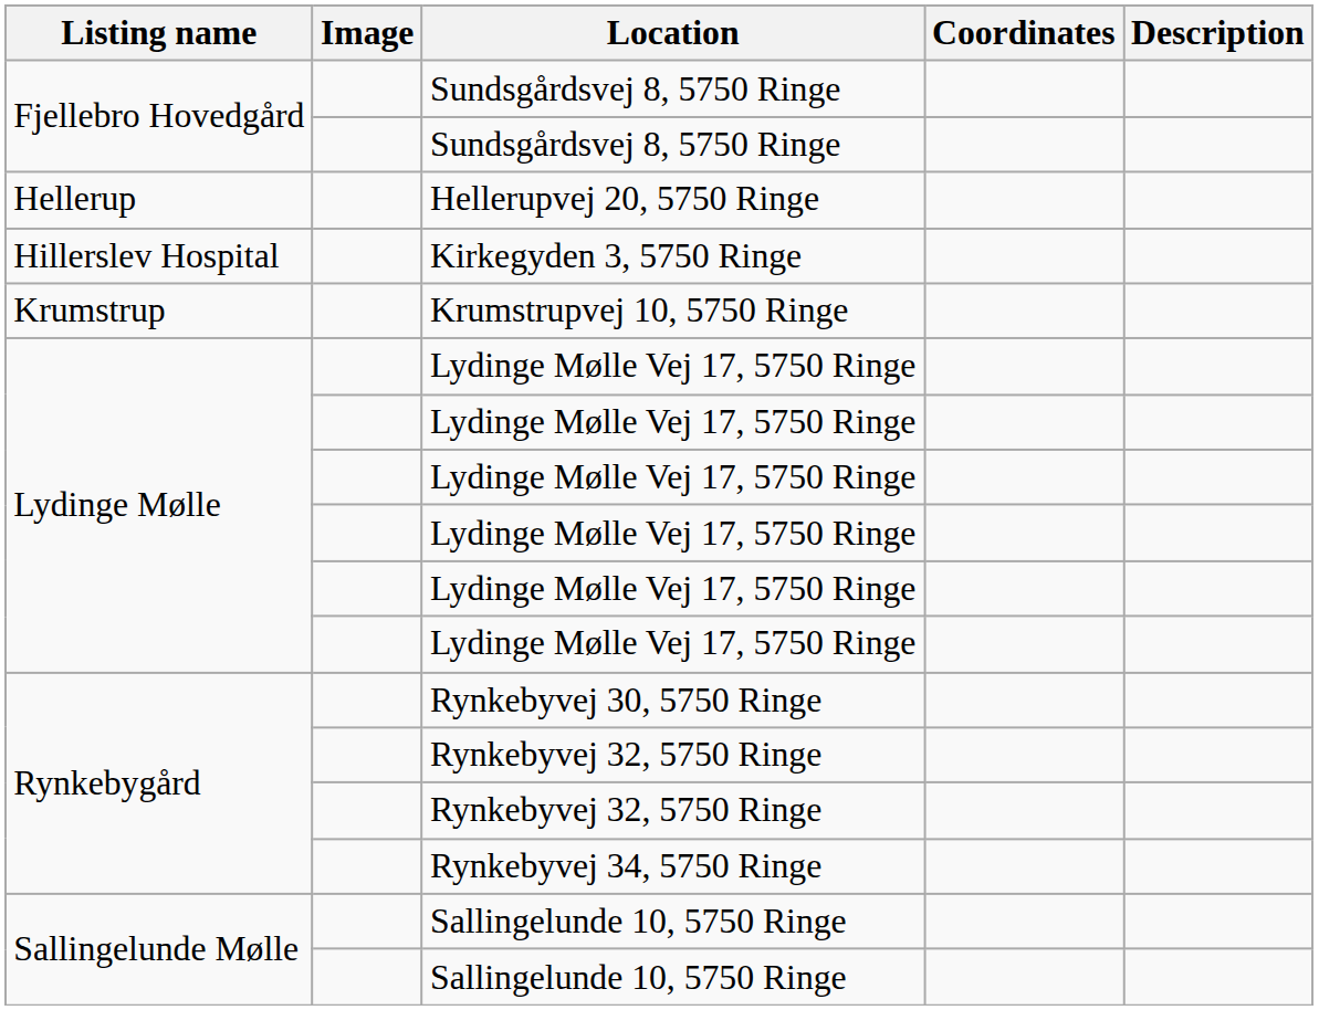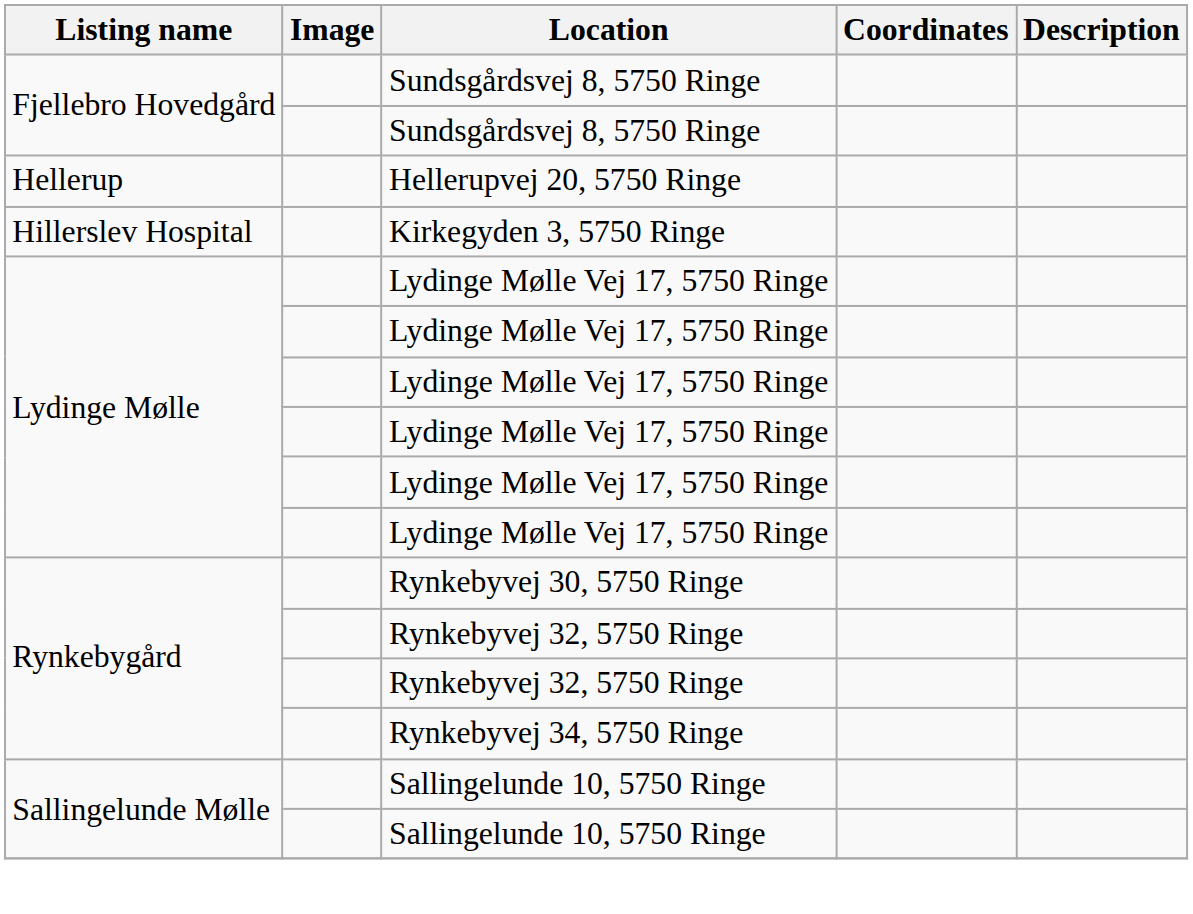 <table class="wikitable sortable">
 <tr>
 <th>Listing name</th>
 <th>Image</th>
 <th>Location</th>
 <th>Coordinates</th>
 <th>Description</th>
 </tr>
 <tr>
 <td rowspan="2">Fjellebro Hovedgård</td>
 <td></td>
 <td>Sundsgårdsvej 8, 5750 Ringe</td>
 <td></td>
 <td></td>
 </tr>
 <tr>
 <td></td>
 <td>Sundsgårdsvej 8, 5750 Ringe</td>
 <td></td>
 <td></td>
 </tr>
 <tr>
 <td>Hellerup</td>
 <td></td>
 <td>Hellerupvej 20, 5750 Ringe</td>
 <td></td>
 <td></td>
 </tr>
 <tr>
 <td>Hillerslev Hospital</td>
 <td></td>
 <td>Kirkegyden 3, 5750 Ringe</td>
-<td></td>
-<td></td>
-</tr>
-<tr>
-<td>Krumstrup</td>
-<td></td>
-<td>Krumstrupvej 10, 5750 Ringe</td>
 <td></td>
 <td></td>
 </tr>
 <tr>
 <td rowspan="6">Lydinge Mølle</td>
 <td></td>
 <td>Lydinge Mølle Vej 17, 5750 Ringe</td>
 <td></td>
 <td></td>
 </tr>
 <tr>
 <td></td>
 <td>Lydinge Mølle Vej 17, 5750 Ringe</td>
 <td></td>
 <td></td>
 </tr>
 <tr>
 <td></td>
 <td>Lydinge Mølle Vej 17, 5750 Ringe</td>
 <td></td>
 <td></td>
 </tr>
 <tr>
 <td></td>
 <td>Lydinge Mølle Vej 17, 5750 Ringe</td>
 <td></td>
 <td></td>
 </tr>
 <tr>
 <td></td>
 <td>Lydinge Mølle Vej 17, 5750 Ringe</td>
 <td></td>
 <td></td>
 </tr>
 <tr>
 <td></td>
 <td>Lydinge Mølle Vej 17, 5750 Ringe</td>
 <td></td>
 <td></td>
 </tr>
 <tr>
 <td rowspan="4">Rynkebygård</td>
 <td></td>
 <td>Rynkebyvej 30, 5750 Ringe</td>
 <td></td>
 <td></td>
 </tr>
 <tr>
 <td></td>
 <td>Rynkebyvej 32, 5750 Ringe</td>
 <td></td>
 <td></td>
 </tr>
 <tr>
 <td></td>
 <td>Rynkebyvej 32, 5750 Ringe</td>
 <td></td>
 <td></td>
 </tr>
 <tr>
 <td></td>
 <td>Rynkebyvej 34, 5750 Ringe</td>
 <td></td>
 <td></td>
 </tr>
 <tr>
 <td rowspan="2">Sallingelunde Mølle</td>
 <td></td>
 <td>Sallingelunde 10, 5750 Ringe</td>
 <td></td>
 <td></td>
 </tr>
 <tr>
 <td></td>
 <td>Sallingelunde 10, 5750 Ringe</td>
 <td></td>
 <td></td>
 </tr>
 <tr>
 </tr>
 </table>
